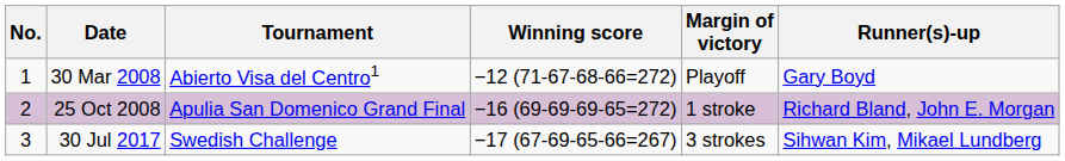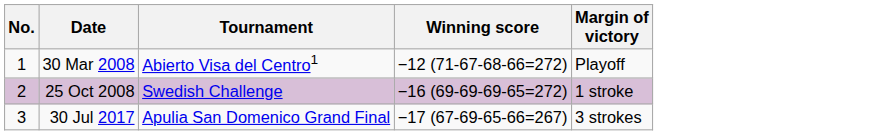 <table class="wikitable" style="font-size:95%;">
 <tr>
 <th>No.</th>
 <th>Date</th>
 <th>Tournament</th>
 <th>Winning score</th>
 <th>Margin of<br>victory</th>
-<th>Runner(s)-up</th>
 </tr>
 <tr>
 <td align=center>1</td>
 <td align=right>30 Mar <a href='#'>2008</a></td>
 <td><a href='#'>Abierto Visa del Centro</a><sup>1</sup></td>
 <td>−12 (71-67-68-66=272)</td>
 <td>Playoff</td>
-<td> <a href='#'>Gary Boyd</a></td>
 </tr>
 <tr style="background:thistle;">
 <td align=center>2</td>
 <td align=right>25 Oct 2008</td>
-<td><a href='#'>Apulia San Domenico Grand Final</a></td>
+<td><a href='#'>Swedish Challenge</a></td>
 <td>−16 (69-69-69-65=272)</td>
 <td>1 stroke</td>
-<td> <a href='#'>Richard Bland</a>,  <a href='#'>John E. Morgan</a></td>
 </tr>
 <tr>
 <td align=center>3</td>
 <td align=right>30 Jul <a href='#'>2017</a></td>
-<td><a href='#'>Swedish Challenge</a></td>
+<td><a href='#'>Apulia San Domenico Grand Final</a></td>
 <td>−17 (67-69-65-66=267)</td>
 <td>3 strokes</td>
-<td> <a href='#'>Sihwan Kim</a>,  <a href='#'>Mikael Lundberg</a></td>
 </tr>
 </table>
